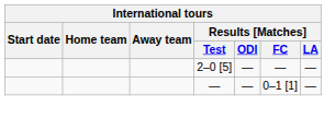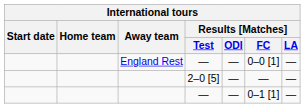 <table class="wikitable">
 <tr>
 <th colspan="7">International tours</th>
 </tr>
 <tr>
 <th rowspan="2">Start date</th>
 <th rowspan="2">Home team</th>
 <th rowspan="2">Away team</th>
 <th colspan="4">Results [Matches]</th>
 </tr>
 <tr>
 <th><a href='#'>Test</a></th>
 <th><a href='#'>ODI</a></th>
 <th><a href='#'>FC</a></th>
 <th><a href='#'>LA</a></th>
+</tr>
+<tr>
+<td><a href='#'></a></td>
+<td></td>
+<td><a href='#'>England Rest</a></td>
+<td ; style="text-align:center">—</td>
+<td ; style="text-align:center">—</td>
+<td>0–0 [1]</td>
+<td ; style="text-align:center">—</td>
 </tr>
 <tr>
 <td><a href='#'></a></td>
 <td></td>
 <td></td>
 <td>2–0 [5]</td>
 <td ; style="text-align:center">—</td>
 <td ; style="text-align:center">—</td>
 <td ; style="text-align:center">—</td>
 </tr>
 <tr>
 <td><a href='#'></a></td>
 <td></td>
 <td></td>
 <td ; style="text-align:center">—</td>
 <td ; style="text-align:center">—</td>
 <td>0–1 [1]</td>
 <td ; style="text-align:center">—</td>
 </tr>
 </table>
